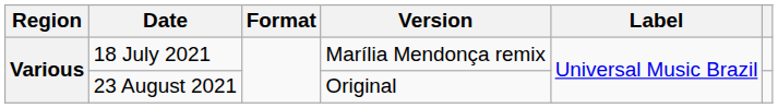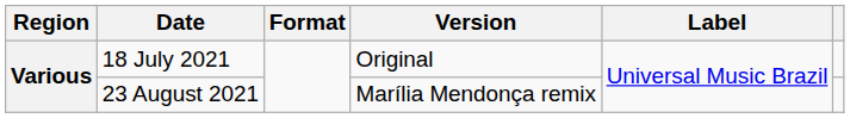 <table class="wikitable plainrowheaders">
 <tr>
 <th scope="col">Region</th>
 <th scope="col">Date</th>
 <th scope="col">Format</th>
 <th scope="col">Version</th>
 <th scope="col">Label</th>
 <th scope="col" class="unsortable"></th>
 </tr>
 <tr>
 <th rowspan="2" scope="row">Various</th>
 <td>18 July 2021</td>
 <td rowspan="2"></td>
-<td>Marília Mendonça remix</td>
+<td>Original</td>
 <td rowspan="2"><a href='#'>Universal Music Brazil</a></td>
 <td></td>
 </tr>
 <tr>
 <td>23 August 2021</td>
-<td>Original</td>
+<td>Marília Mendonça remix</td>
 <td></td>
 </tr>
 </table>
